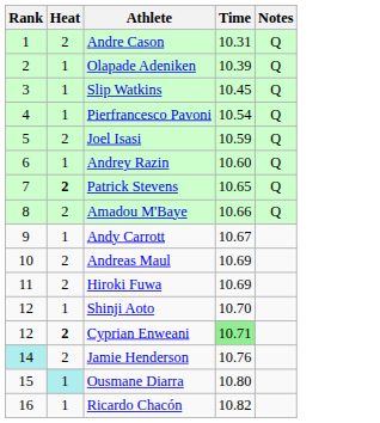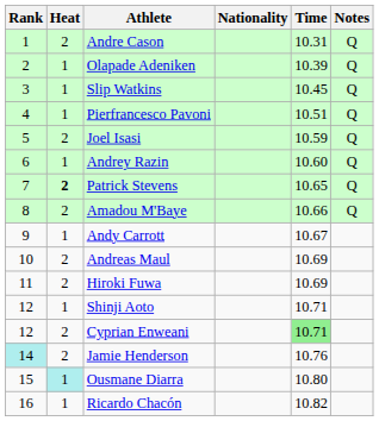 <table class="wikitable sortable" style="text-align:center;font-size:95%">
 <tr>
 <th>Rank</th>
 <th>Heat</th>
 <th>Athlete</th>
+<th>Nationality</th>
 <th>Time</th>
 <th>Notes</th>
 </tr>
 <tr bgcolor=ccffcc>
 <td>1</td>
 <td>2</td>
 <td align="left"><a href='#'>Andre Cason</a></td>
+<td align=left></td>
 <td>10.31</td>
 <td>Q</td>
 </tr>
 <tr bgcolor=ccffcc>
 <td>2</td>
 <td>1</td>
 <td align="left"><a href='#'>Olapade Adeniken</a></td>
+<td align=left></td>
 <td>10.39</td>
 <td>Q</td>
 </tr>
 <tr bgcolor=ccffcc>
 <td>3</td>
 <td>1</td>
 <td align="left"><a href='#'>Slip Watkins</a></td>
+<td align=left></td>
 <td>10.45</td>
 <td>Q</td>
 </tr>
 <tr bgcolor=ccffcc>
 <td>4</td>
 <td>1</td>
 <td align="left"><a href='#'>Pierfrancesco Pavoni</a></td>
-<td>10.54</td>
+<td align=left></td>
+<td>10.51</td>
 <td>Q</td>
 </tr>
 <tr bgcolor=ccffcc>
 <td>5</td>
 <td>2</td>
 <td align="left"><a href='#'>Joel Isasi</a></td>
+<td align=left></td>
 <td>10.59</td>
 <td>Q</td>
 </tr>
 <tr bgcolor=ccffcc>
 <td>6</td>
 <td>1</td>
 <td align="left"><a href='#'>Andrey Razin</a></td>
+<td align=left></td>
 <td>10.60</td>
 <td>Q</td>
 </tr>
 <tr bgcolor=ccffcc>
 <td>7</td>
 <td><strong>2</strong></td>
 <td align="left"><a href='#'>Patrick Stevens</a></td>
+<td align=left></td>
 <td>10.65</td>
 <td>Q</td>
 </tr>
 <tr bgcolor=ccffcc>
 <td>8</td>
 <td>2</td>
 <td align="left"><a href='#'>Amadou M'Baye</a></td>
+<td align=left></td>
 <td>10.66</td>
 <td>Q</td>
 </tr>
 <tr>
 <td>9</td>
 <td>1</td>
 <td align="left"><a href='#'>Andy Carrott</a></td>
+<td align=left></td>
 <td>10.67</td>
 <td></td>
 </tr>
 <tr>
 <td>10</td>
 <td>2</td>
 <td align="left"><a href='#'>Andreas Maul</a></td>
+<td align=left></td>
 <td>10.69</td>
 <td></td>
 </tr>
 <tr>
 <td>11</td>
 <td>2</td>
 <td align="left"><a href='#'>Hiroki Fuwa</a></td>
+<td align=left></td>
 <td>10.69</td>
 <td></td>
 </tr>
 <tr>
 <td>12</td>
 <td>1</td>
 <td align="left"><a href='#'>Shinji Aoto</a></td>
-<td>10.70</td>
+<td align=left></td>
+<td>10.71</td>
 <td></td>
 </tr>
 <tr>
 <td>12</td>
-<td><strong>2</strong></td>
+<td>2</td>
 <td align="left"><a href='#'>Cyprian Enweani</a></td>
+<td align=left></td>
 <td style="background: lightgreen;">10.71</td>
 <td></td>
 </tr>
 <tr>
 <td style="background: paleturquoise;">14</td>
 <td>2</td>
 <td align="left"><a href='#'>Jamie Henderson</a></td>
+<td align=left></td>
 <td>10.76</td>
 <td></td>
 </tr>
 <tr>
 <td>15</td>
 <td style="background: paleturquoise;">1</td>
 <td align="left"><a href='#'>Ousmane Diarra</a></td>
+<td align=left></td>
 <td>10.80</td>
 <td></td>
 </tr>
 <tr>
 <td>16</td>
 <td>1</td>
 <td align="left"><a href='#'>Ricardo Chacón</a></td>
+<td align=left></td>
 <td>10.82</td>
 <td></td>
 </tr>
 </table>
